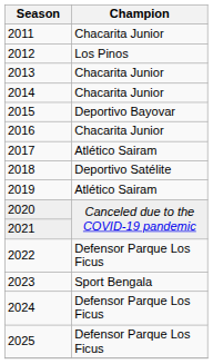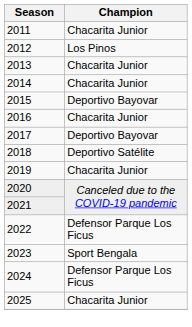 <table class="wikitable sortable">
 <tr>
 <th width=80px>Season</th>
 <th width=170px>Champion</th>
 </tr>
 <tr>
 <td>2011</td>
 <td>Chacarita Junior</td>
 </tr>
 <tr>
 <td>2012</td>
 <td>Los Pinos</td>
 </tr>
 <tr>
 <td>2013</td>
 <td>Chacarita Junior</td>
 </tr>
 <tr>
 <td>2014</td>
 <td>Chacarita Junior</td>
 </tr>
 <tr>
 <td>2015</td>
 <td>Deportivo Bayovar</td>
 </tr>
 <tr>
 <td>2016</td>
 <td>Chacarita Junior</td>
 </tr>
 <tr>
 <td>2017</td>
-<td>Atlético Sairam</td>
+<td>Deportivo Bayovar</td>
 </tr>
 <tr>
 <td>2018</td>
 <td>Deportivo Satélite</td>
 </tr>
 <tr>
 <td>2019</td>
-<td>Atlético Sairam</td>
+<td>Chacarita Junior</td>
 </tr>
 <tr bgcolor=#efefef>
 <td>2020</td>
 <td rowspan=2 colspan="1" align=center><em>Canceled due to the <a href='#'>COVID-19 pandemic</a></em></td>
 </tr>
 <tr bgcolor=#efefef>
 <td>2021</td>
 </tr>
 <tr>
 <td>2022</td>
 <td>Defensor Parque Los Ficus</td>
 </tr>
 <tr>
 <td>2023</td>
 <td>Sport Bengala</td>
 </tr>
 <tr>
 <td>2024</td>
 <td>Defensor Parque Los Ficus</td>
 </tr>
 <tr>
 <td>2025</td>
-<td>Defensor Parque Los Ficus</td>
+<td>Chacarita Junior</td>
 </tr>
 <tr>
 </tr>
 </table>
